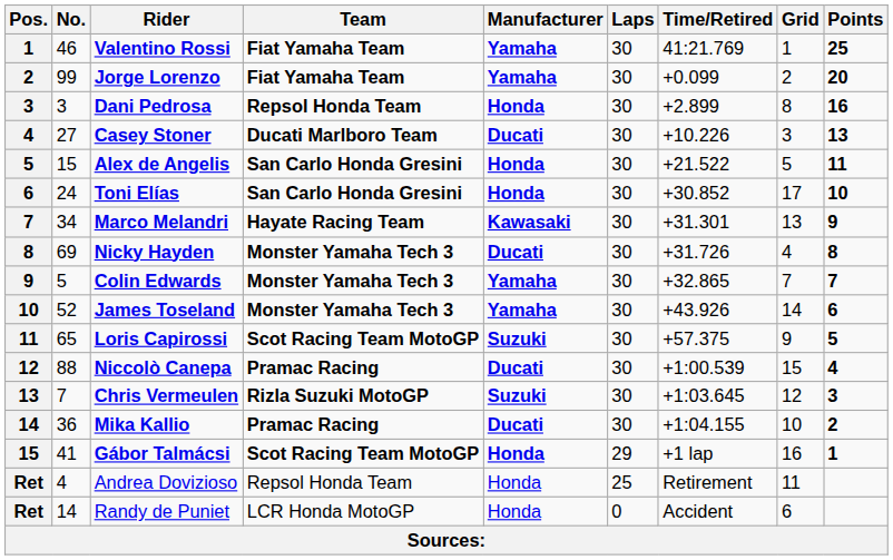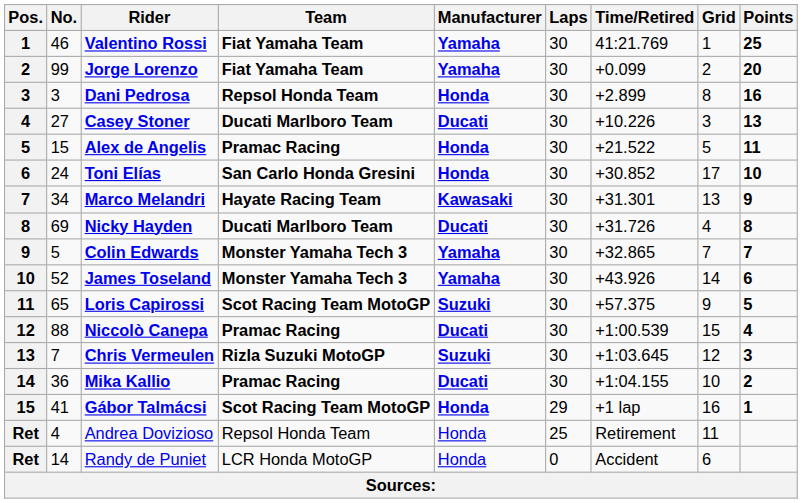 <table class="wikitable" style="font-size: 95%;">
 <tr>
 <th>Pos.</th>
 <th>No.</th>
 <th>Rider</th>
 <th>Team</th>
 <th>Manufacturer</th>
 <th>Laps</th>
 <th>Time/Retired</th>
 <th>Grid</th>
 <th>Points</th>
 </tr>
 <tr>
 <th>1</th>
 <td>46</td>
 <td> <strong><a href='#'>Valentino Rossi</a></strong></td>
 <td><strong>Fiat Yamaha Team</strong></td>
 <td><strong><a href='#'>Yamaha</a></strong></td>
 <td>30</td>
 <td>41:21.769</td>
 <td>1</td>
 <td><strong>25</strong></td>
 </tr>
 <tr>
 <th>2</th>
 <td>99</td>
 <td> <strong><a href='#'>Jorge Lorenzo</a></strong></td>
 <td><strong>Fiat Yamaha Team</strong></td>
 <td><strong><a href='#'>Yamaha</a></strong></td>
 <td>30</td>
 <td>+0.099</td>
 <td>2</td>
 <td><strong>20</strong></td>
 </tr>
 <tr>
 <th>3</th>
 <td>3</td>
 <td> <strong><a href='#'>Dani Pedrosa</a></strong></td>
 <td><strong>Repsol Honda Team</strong></td>
 <td><strong><a href='#'>Honda</a></strong></td>
 <td>30</td>
 <td>+2.899</td>
 <td>8</td>
 <td><strong>16</strong></td>
 </tr>
 <tr>
 <th>4</th>
 <td>27</td>
 <td> <strong><a href='#'>Casey Stoner</a></strong></td>
 <td><strong>Ducati Marlboro Team</strong></td>
 <td><strong><a href='#'>Ducati</a></strong></td>
 <td>30</td>
 <td>+10.226</td>
 <td>3</td>
 <td><strong>13</strong></td>
 </tr>
 <tr>
 <th>5</th>
 <td>15</td>
 <td> <strong><a href='#'>Alex de Angelis</a></strong></td>
-<td><strong>San Carlo Honda Gresini</strong></td>
+<td><strong>Pramac Racing</strong></td>
 <td><strong><a href='#'>Honda</a></strong></td>
 <td>30</td>
 <td>+21.522</td>
 <td>5</td>
 <td><strong>11</strong></td>
 </tr>
 <tr>
 <th>6</th>
 <td>24</td>
 <td> <strong><a href='#'>Toni Elías</a></strong></td>
 <td><strong>San Carlo Honda Gresini</strong></td>
 <td><strong><a href='#'>Honda</a></strong></td>
 <td>30</td>
 <td>+30.852</td>
 <td>17</td>
 <td><strong>10</strong></td>
 </tr>
 <tr>
 <th>7</th>
 <td>34</td>
 <td> <strong><a href='#'>Marco Melandri</a></strong></td>
 <td><strong>Hayate Racing Team</strong></td>
 <td><strong><a href='#'>Kawasaki</a></strong></td>
 <td>30</td>
 <td>+31.301</td>
 <td>13</td>
 <td><strong>9</strong></td>
 </tr>
 <tr>
 <th>8</th>
 <td>69</td>
 <td> <strong><a href='#'>Nicky Hayden</a></strong></td>
-<td><strong>Monster Yamaha Tech 3</strong></td>
+<td><strong>Ducati Marlboro Team</strong></td>
 <td><strong><a href='#'>Ducati</a></strong></td>
 <td>30</td>
 <td>+31.726</td>
 <td>4</td>
 <td><strong>8</strong></td>
 </tr>
 <tr>
 <th>9</th>
 <td>5</td>
 <td> <strong><a href='#'>Colin Edwards</a></strong></td>
 <td><strong>Monster Yamaha Tech 3</strong></td>
 <td><strong><a href='#'>Yamaha</a></strong></td>
 <td>30</td>
 <td>+32.865</td>
 <td>7</td>
 <td><strong>7</strong></td>
 </tr>
 <tr>
 <th>10</th>
 <td>52</td>
 <td> <strong><a href='#'>James Toseland</a></strong></td>
 <td><strong>Monster Yamaha Tech 3</strong></td>
 <td><strong><a href='#'>Yamaha</a></strong></td>
 <td>30</td>
 <td>+43.926</td>
 <td>14</td>
 <td><strong>6</strong></td>
 </tr>
 <tr>
 <th>11</th>
 <td>65</td>
 <td> <strong><a href='#'>Loris Capirossi</a></strong></td>
 <td><strong>Scot Racing Team MotoGP</strong></td>
 <td><strong><a href='#'>Suzuki</a></strong></td>
 <td>30</td>
 <td>+57.375</td>
 <td>9</td>
 <td><strong>5</strong></td>
 </tr>
 <tr>
 <th>12</th>
 <td>88</td>
 <td> <strong><a href='#'>Niccolò Canepa</a></strong></td>
 <td><strong>Pramac Racing</strong></td>
 <td><strong><a href='#'>Ducati</a></strong></td>
 <td>30</td>
 <td>+1:00.539</td>
 <td>15</td>
 <td><strong>4</strong></td>
 </tr>
 <tr>
 <th>13</th>
 <td>7</td>
 <td> <strong><a href='#'>Chris Vermeulen</a></strong></td>
 <td><strong>Rizla Suzuki MotoGP</strong></td>
 <td><strong><a href='#'>Suzuki</a></strong></td>
 <td>30</td>
 <td>+1:03.645</td>
 <td>12</td>
 <td><strong>3</strong></td>
 </tr>
 <tr>
 <th>14</th>
 <td>36</td>
 <td> <strong><a href='#'>Mika Kallio</a></strong></td>
 <td><strong>Pramac Racing</strong></td>
 <td><strong><a href='#'>Ducati</a></strong></td>
 <td>30</td>
 <td>+1:04.155</td>
 <td>10</td>
 <td><strong>2</strong></td>
 </tr>
 <tr>
 <th>15</th>
 <td>41</td>
 <td> <strong><a href='#'>Gábor Talmácsi</a></strong></td>
 <td><strong>Scot Racing Team MotoGP</strong></td>
 <td><strong><a href='#'>Honda</a></strong></td>
 <td>29</td>
 <td>+1 lap</td>
 <td>16</td>
 <td><strong>1</strong></td>
 </tr>
 <tr>
 <th>Ret</th>
 <td>4</td>
 <td> <a href='#'>Andrea Dovizioso</a></td>
 <td>Repsol Honda Team</td>
 <td><a href='#'>Honda</a></td>
 <td>25</td>
 <td>Retirement</td>
 <td>11</td>
 <td></td>
 </tr>
 <tr>
 <th>Ret</th>
 <td>14</td>
 <td> <a href='#'>Randy de Puniet</a></td>
 <td>LCR Honda MotoGP</td>
 <td><a href='#'>Honda</a></td>
 <td>0</td>
 <td>Accident</td>
 <td>6</td>
 <td></td>
 </tr>
 <tr>
 <th colspan=9>Sources: </th>
 </tr>
 </table>
